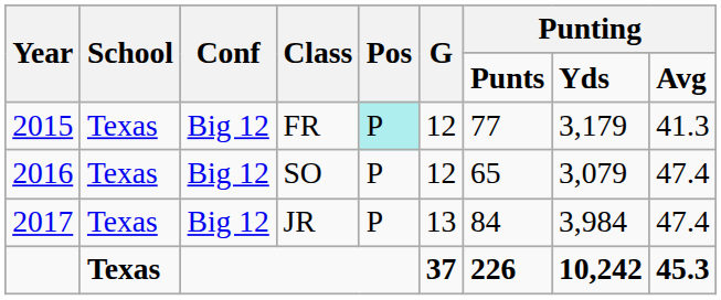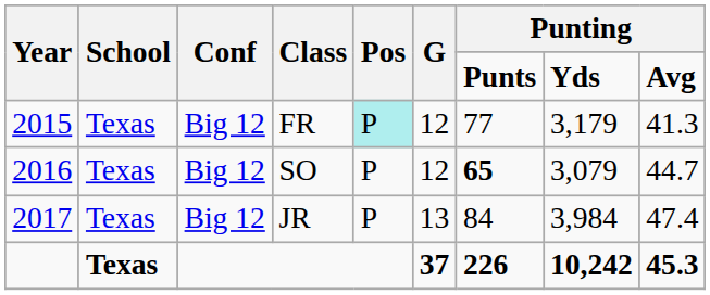 <table class="wikitable">
 <tr>
 <th rowspan="2">Year</th>
 <th rowspan="2">School</th>
 <th rowspan="2">Conf</th>
 <th rowspan="2">Class</th>
 <th rowspan="2">Pos</th>
 <th rowspan="2">G</th>
 <th colspan="3" style="text-align: center; font-weight:bold;">Punting</th>
 </tr>
 <tr>
 <td style="font-weight:bold;">Punts</td>
 <td style="font-weight:bold;">Yds</td>
 <td style="font-weight:bold;">Avg</td>
 </tr>
 <tr>
 <td><a href='#'>2015</a></td>
 <td><a href='#'>Texas</a></td>
 <td><a href='#'>Big 12</a></td>
 <td>FR</td>
 <td style="background: paleturquoise;">P</td>
 <td>12</td>
 <td>77</td>
 <td>3,179</td>
 <td>41.3</td>
 </tr>
 <tr>
 <td><a href='#'>2016</a></td>
 <td><a href='#'>Texas</a></td>
 <td><a href='#'>Big 12</a></td>
 <td>SO</td>
 <td>P</td>
 <td>12</td>
-<td>65</td>
+<td><strong>65</strong></td>
 <td>3,079</td>
-<td>47.4</td>
+<td>44.7</td>
 </tr>
 <tr>
 <td><a href='#'>2017</a></td>
 <td><a href='#'>Texas</a></td>
 <td><a href='#'>Big 12</a></td>
 <td>JR</td>
 <td>P</td>
 <td>13</td>
 <td>84</td>
 <td>3,984</td>
 <td>47.4</td>
 </tr>
 <tr>
 <td style="font-weight:bold;"></td>
 <td style="font-weight:bold;">Texas</td>
 <td colspan="3" style="font-weight:bold;"></td>
 <td style="font-weight:bold;">37</td>
 <td style="font-weight:bold;">226</td>
 <td style="font-weight:bold;">10,242</td>
 <td style="font-weight:bold;">45.3</td>
 </tr>
 </table>
